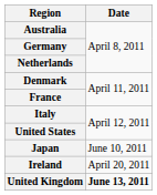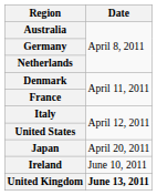 <table class="wikitable plainrowheaders">
 <tr>
 <th scope="col">Region</th>
 <th scope="col">Date</th>
 </tr>
 <tr>
 <th scope="row">Australia</th>
 <td rowspan="3">April 8, 2011</td>
 </tr>
 <tr>
 <th scope="row">Germany</th>
 </tr>
 <tr>
 <th scope="row">Netherlands</th>
 </tr>
 <tr>
 <th scope="row">Denmark</th>
 <td rowspan="2">April 11, 2011</td>
 </tr>
 <tr>
 <th scope="row">France</th>
 </tr>
 <tr>
 <th scope="row">Italy</th>
 <td rowspan="2">April 12, 2011</td>
 </tr>
 <tr>
 <th scope="row">United States</th>
 </tr>
 <tr>
 <th scope="row">Japan</th>
-<td>June 10, 2011</td>
+<td>April 20, 2011</td>
 </tr>
 <tr>
 <th scope="row">Ireland</th>
-<td>April 20, 2011</td>
+<td>June 10, 2011</td>
 </tr>
 <tr>
 <th scope="row">United Kingdom</th>
 <td><strong>June 13, 2011</strong></td>
 </tr>
 </table>
